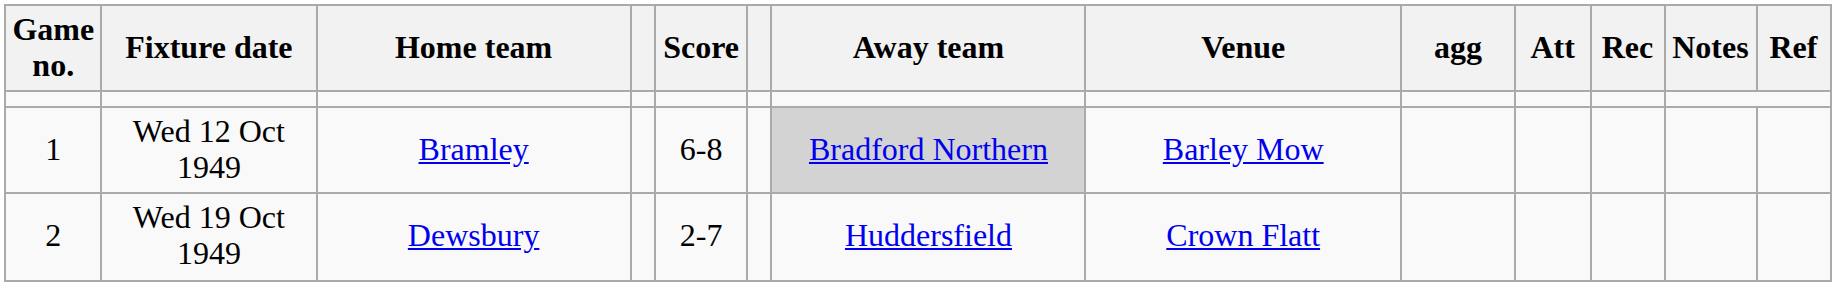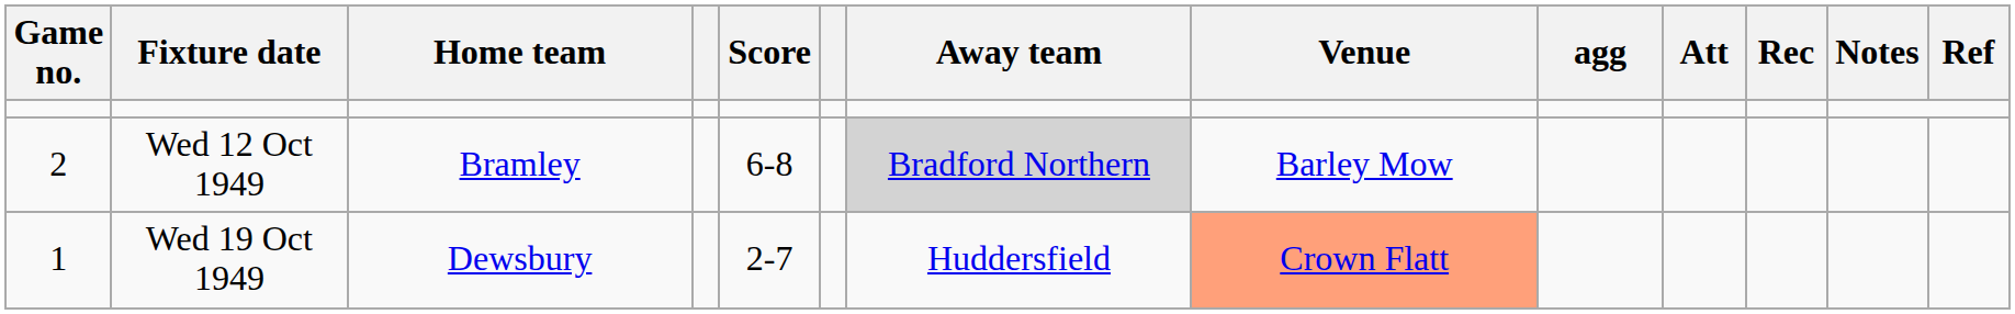 <table class="wikitable" style="text-align:center;">
 <tr>
 <th width=20 abbr="No">Game no.</th>
 <th width=100 abbr="Date">Fixture date</th>
 <th width=150 abbr="Home team">Home team</th>
 <th width=5 abbr="space"></th>
 <th width=20 abbr="Score">Score</th>
 <th width=5 abbr="space"></th>
 <th width=150 abbr="Away team">Away team</th>
 <th width=150 abbr="Venue">Venue</th>
 <th width=50 abbr="agg">agg</th>
 <th width=30 abbr="Att">Att</th>
 <th width=30 abbr="Rec">Rec</th>
 <th width=20 abbr="Notes">Notes</th>
 <th width=30 abbr="Ref">Ref</th>
 </tr>
 <tr>
 <td></td>
 <td></td>
 <td></td>
 <td></td>
 <td></td>
 <td></td>
 <td></td>
 <td></td>
 <td></td>
 <td></td>
 <td></td>
 </tr>
 <tr>
-<td>1</td>
+<td>2</td>
 <td>Wed 12 Oct 1949</td>
 <td><a href='#'>Bramley</a></td>
 <td></td>
 <td>6-8</td>
 <td></td>
 <td style="background: lightgrey;"><a href='#'>Bradford Northern</a></td>
 <td><a href='#'>Barley Mow</a></td>
 <td></td>
 <td></td>
 <td></td>
 <td></td>
 <td></td>
 </tr>
 <tr>
-<td>2</td>
+<td>1</td>
 <td>Wed 19 Oct 1949</td>
 <td><a href='#'>Dewsbury</a></td>
 <td></td>
 <td>2-7</td>
 <td></td>
 <td><a href='#'>Huddersfield</a></td>
-<td><a href='#'>Crown Flatt</a></td>
+<td style="background: lightsalmon;"><a href='#'>Crown Flatt</a></td>
 <td></td>
 <td></td>
 <td></td>
 <td></td>
 <td></td>
 </tr>
 </table>
